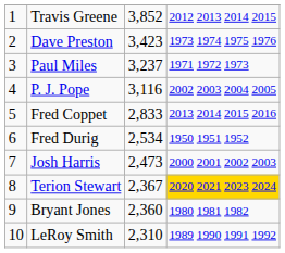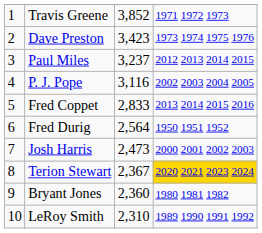 <table class="wikitable">
 <tr>
 </tr>
 <tr>
 <td>1</td>
 <td>Travis Greene</td>
 <td>3,852</td>
-<td style="font-size:80%;"><a href='#'>2012</a> <a href='#'>2013</a> <a href='#'>2014</a> <a href='#'>2015</a></td>
+<td style="font-size:80%;"><a href='#'>1971</a> <a href='#'>1972</a> <a href='#'>1973</a></td>
 </tr>
 <tr>
 <td>2</td>
 <td><a href='#'>Dave Preston</a></td>
 <td>3,423</td>
 <td style="font-size:80%;"><a href='#'>1973</a> <a href='#'>1974</a> <a href='#'>1975</a> <a href='#'>1976</a></td>
 </tr>
 <tr>
 <td>3</td>
 <td><a href='#'>Paul Miles</a></td>
 <td>3,237</td>
-<td style="font-size:80%;"><a href='#'>1971</a> <a href='#'>1972</a> <a href='#'>1973</a></td>
+<td style="font-size:80%;"><a href='#'>2012</a> <a href='#'>2013</a> <a href='#'>2014</a> <a href='#'>2015</a></td>
 </tr>
 <tr>
 <td>4</td>
 <td><a href='#'>P. J. Pope</a></td>
 <td>3,116</td>
 <td style="font-size:80%;"><a href='#'>2002</a> <a href='#'>2003</a> <a href='#'>2004</a> <a href='#'>2005</a></td>
 </tr>
 <tr>
 <td>5</td>
 <td>Fred Coppet</td>
 <td>2,833</td>
 <td style="font-size:80%;"><a href='#'>2013</a> <a href='#'>2014</a> <a href='#'>2015</a> <a href='#'>2016</a></td>
 </tr>
 <tr>
 <td>6</td>
 <td>Fred Durig</td>
-<td>2,534</td>
+<td>2,564</td>
 <td style="font-size:80%;"><a href='#'>1950</a> <a href='#'>1951</a> <a href='#'>1952</a></td>
 </tr>
 <tr>
 <td>7</td>
 <td><a href='#'>Josh Harris</a></td>
 <td>2,473</td>
 <td style="font-size:80%;"><a href='#'>2000</a> <a href='#'>2001</a> <a href='#'>2002</a> <a href='#'>2003</a></td>
 </tr>
 <tr>
 <td>8</td>
 <td><a href='#'>Terion Stewart</a></td>
 <td>2,367</td>
 <td style="background: gold; font-size:80%;"><a href='#'>2020</a> <a href='#'>2021</a> <a href='#'>2023</a> <a href='#'>2024</a></td>
 </tr>
 <tr>
 <td>9</td>
 <td>Bryant Jones</td>
 <td>2,360</td>
 <td style="font-size:80%;"><a href='#'>1980</a> <a href='#'>1981</a> <a href='#'>1982</a></td>
 </tr>
 <tr>
 <td>10</td>
 <td>LeRoy Smith</td>
 <td>2,310</td>
 <td style="font-size:80%;"><a href='#'>1989</a> <a href='#'>1990</a> <a href='#'>1991</a> <a href='#'>1992</a></td>
 </tr>
 </table>
